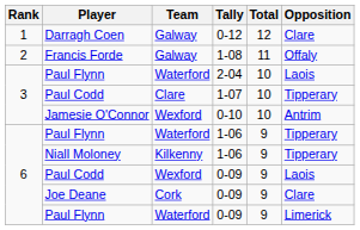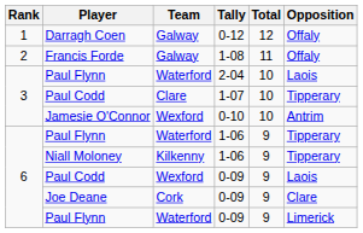 <table class="wikitable">
 <tr>
 <th>Rank</th>
 <th>Player</th>
 <th>Team</th>
 <th>Tally</th>
 <th>Total</th>
 <th>Opposition</th>
 </tr>
 <tr>
 <td rowspan=1 align=center>1</td>
 <td><a href='#'>Darragh Coen</a></td>
 <td><a href='#'>Galway</a></td>
 <td align=center>0-12</td>
 <td align=center>12</td>
-<td><a href='#'>Clare</a></td>
+<td><a href='#'>Offaly</a></td>
 </tr>
 <tr>
 <td rowspan=1 align=center>2</td>
 <td><a href='#'>Francis Forde</a></td>
 <td><a href='#'>Galway</a></td>
 <td align=center>1-08</td>
 <td align=center>11</td>
 <td><a href='#'>Offaly</a></td>
 </tr>
 <tr>
 <td rowspan=3 align=center>3</td>
 <td><a href='#'>Paul Flynn</a></td>
 <td><a href='#'>Waterford</a></td>
 <td align=center>2-04</td>
 <td align=center>10</td>
 <td><a href='#'>Laois</a></td>
 </tr>
 <tr>
 <td><a href='#'>Paul Codd</a></td>
 <td><a href='#'>Clare</a></td>
 <td align=center>1-07</td>
 <td align=center>10</td>
 <td><a href='#'>Tipperary</a></td>
 </tr>
 <tr>
 <td><a href='#'>Jamesie O'Connor</a></td>
 <td><a href='#'>Wexford</a></td>
 <td align=center>0-10</td>
 <td align=center>10</td>
 <td><a href='#'>Antrim</a></td>
 </tr>
 <tr>
 <td rowspan=5 align=center>6</td>
 <td><a href='#'>Paul Flynn</a></td>
 <td><a href='#'>Waterford</a></td>
 <td align=center>1-06</td>
 <td align=center>9</td>
 <td><a href='#'>Tipperary</a></td>
 </tr>
 <tr>
 <td><a href='#'>Niall Moloney</a></td>
 <td><a href='#'>Kilkenny</a></td>
 <td align=center>1-06</td>
 <td align=center>9</td>
 <td><a href='#'>Tipperary</a></td>
 </tr>
 <tr>
 <td><a href='#'>Paul Codd</a></td>
 <td><a href='#'>Wexford</a></td>
 <td align=center>0-09</td>
 <td align=center>9</td>
 <td><a href='#'>Laois</a></td>
 </tr>
 <tr>
 <td><a href='#'>Joe Deane</a></td>
 <td><a href='#'>Cork</a></td>
 <td align=center>0-09</td>
 <td align=center>9</td>
 <td><a href='#'>Clare</a></td>
 </tr>
 <tr>
 <td><a href='#'>Paul Flynn</a></td>
 <td><a href='#'>Waterford</a></td>
 <td align=center>0-09</td>
 <td align=center>9</td>
 <td><a href='#'>Limerick</a></td>
 </tr>
 </table>
